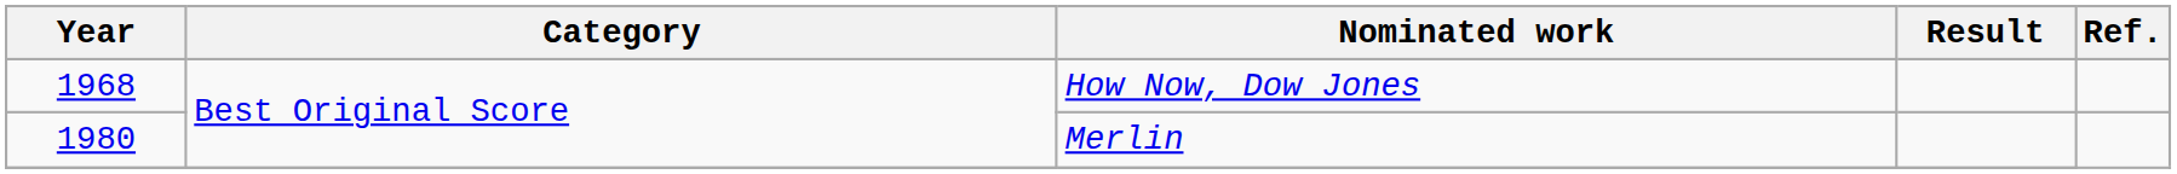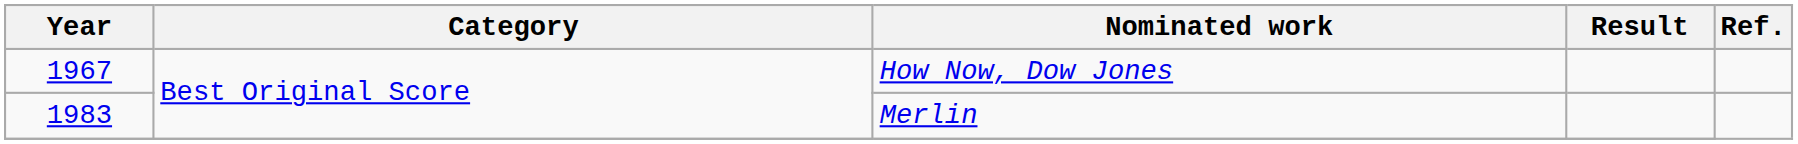 <table class=wikitable>
 <tr>
 <th scope="col" style="width:5em;">Year</th>
 <th scope="col" style="width:26em;">Category</th>
 <th scope="col" style="width:25em;">Nominated work</th>
 <th scope="col" style="width:5em;">Result</th>
 <th>Ref.</th>
 </tr>
 <tr>
-<td style="text-align:center;"><a href='#'>1968</a></td>
+<td style="text-align:center;"><a href='#'>1967</a></td>
 <td rowspan=2><a href='#'>Best Original Score</a></td>
 <td><em><a href='#'>How Now, Dow Jones</a></em></td>
 <td></td>
 <td></td>
 </tr>
 <tr>
-<td style="text-align:center;"><a href='#'>1980</a></td>
+<td style="text-align:center;"><a href='#'>1983</a></td>
 <td><em><a href='#'>Merlin</a></em></td>
 <td></td>
 </tr>
 <tr>
 </tr>
 </table>
